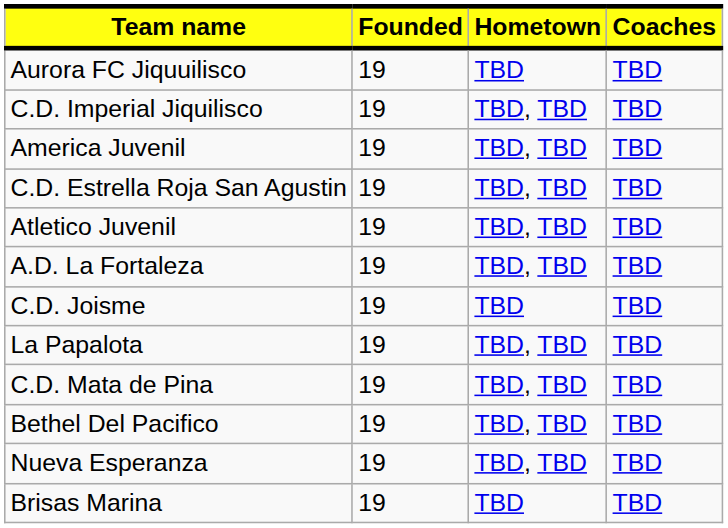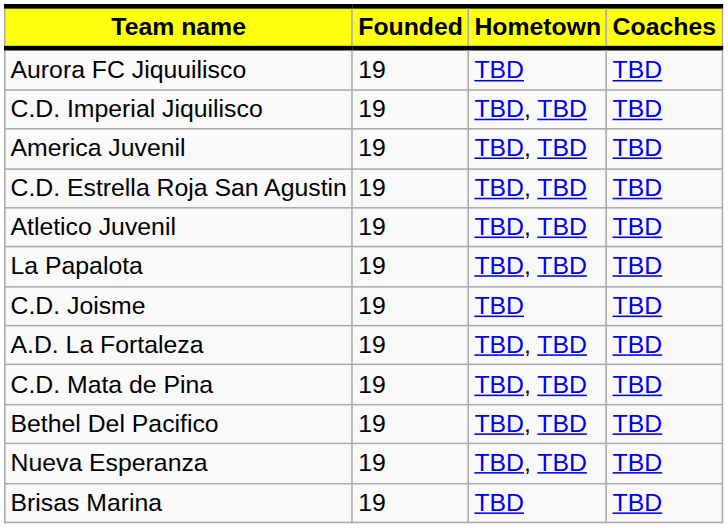 <table class="wikitable">
 <tr>
 <th style="background:#FFFF10; color:black; border-top:black 3px solid; border-bottom:black 3px solid;">Team name</th>
 <th style="background:#FFFF10; color:black; border-top:black 3px solid; border-bottom:black 3px solid;">Founded</th>
 <th style="background:#FFFF10; color:black; border-top:black 3px solid; border-bottom:black 3px solid;">Hometown</th>
 <th style="background:#FFFF10; color:black; border-top:black 3px solid; border-bottom:black 3px solid;">Coaches</th>
 </tr>
 <tr>
 <td>Aurora FC Jiquuilisco</td>
 <td>19</td>
 <td> <a href='#'>TBD</a></td>
 <td> <a href='#'>TBD</a></td>
 </tr>
 <tr>
 <td>C.D. Imperial Jiquilisco</td>
 <td>19</td>
 <td> <a href='#'>TBD</a>, <a href='#'>TBD</a></td>
 <td> <a href='#'>TBD</a></td>
 </tr>
 <tr>
 <td>America Juvenil</td>
 <td>19</td>
 <td> <a href='#'>TBD</a>, <a href='#'>TBD</a></td>
 <td> <a href='#'>TBD</a></td>
 </tr>
 <tr>
 <td>C.D. Estrella Roja San Agustin</td>
 <td>19</td>
 <td> <a href='#'>TBD</a>, <a href='#'>TBD</a></td>
 <td> <a href='#'>TBD</a></td>
 </tr>
 <tr>
 <td>Atletico Juvenil</td>
 <td>19</td>
 <td> <a href='#'>TBD</a>, <a href='#'>TBD</a></td>
 <td> <a href='#'>TBD</a></td>
 </tr>
 <tr>
-<td>A.D. La Fortaleza</td>
+<td>La Papalota</td>
 <td>19</td>
 <td> <a href='#'>TBD</a>, <a href='#'>TBD</a></td>
 <td> <a href='#'>TBD</a></td>
 </tr>
 <tr>
 <td>C.D. Joisme</td>
 <td>19</td>
 <td> <a href='#'>TBD</a></td>
 <td> <a href='#'>TBD</a></td>
 </tr>
 <tr>
-<td>La Papalota</td>
+<td>A.D. La Fortaleza</td>
 <td>19</td>
 <td> <a href='#'>TBD</a>, <a href='#'>TBD</a></td>
 <td> <a href='#'>TBD</a></td>
 </tr>
 <tr>
 <td>C.D. Mata de Pina</td>
 <td>19</td>
 <td> <a href='#'>TBD</a>, <a href='#'>TBD</a></td>
 <td> <a href='#'>TBD</a></td>
 </tr>
 <tr>
 <td>Bethel Del Pacifico</td>
 <td>19</td>
 <td> <a href='#'>TBD</a>, <a href='#'>TBD</a></td>
 <td> <a href='#'>TBD</a></td>
 </tr>
 <tr>
 <td>Nueva Esperanza</td>
 <td>19</td>
 <td> <a href='#'>TBD</a>, <a href='#'>TBD</a></td>
 <td> <a href='#'>TBD</a></td>
 </tr>
 <tr>
 <td>Brisas Marina</td>
 <td>19</td>
 <td> <a href='#'>TBD</a></td>
 <td> <a href='#'>TBD</a></td>
 </tr>
 </table>
